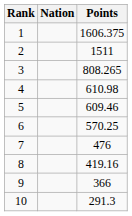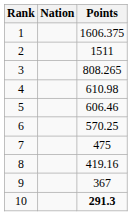 <table class="wikitable sortable">
 <tr>
 <th>Rank</th>
 <th>Nation</th>
 <th>Points</th>
 </tr>
 <tr>
 <td align=center>1</td>
 <td></td>
 <td align=center>1606.375</td>
 </tr>
 <tr>
 <td align=center>2</td>
 <td></td>
 <td align=center>1511</td>
 </tr>
 <tr>
 <td align=center>3</td>
 <td></td>
 <td align=center>808.265</td>
 </tr>
 <tr>
 <td align=center>4</td>
 <td></td>
 <td align=center>610.98</td>
 </tr>
 <tr>
 <td align=center>5</td>
 <td></td>
-<td align=center>609.46</td>
+<td align=center>606.46</td>
 </tr>
 <tr>
 <td align=center>6</td>
 <td></td>
 <td align=center>570.25</td>
 </tr>
 <tr>
 <td align=center>7</td>
 <td></td>
-<td align=center>476</td>
+<td align=center>475</td>
 </tr>
 <tr>
 <td align=center>8</td>
 <td></td>
 <td align=center>419.16</td>
 </tr>
 <tr>
 <td align=center>9</td>
 <td></td>
-<td align=center>366</td>
+<td align=center>367</td>
 </tr>
 <tr>
 <td align=center>10</td>
 <td></td>
-<td align=center>291.3</td>
+<td align=center><strong>291.3</strong></td>
 </tr>
 </table>
